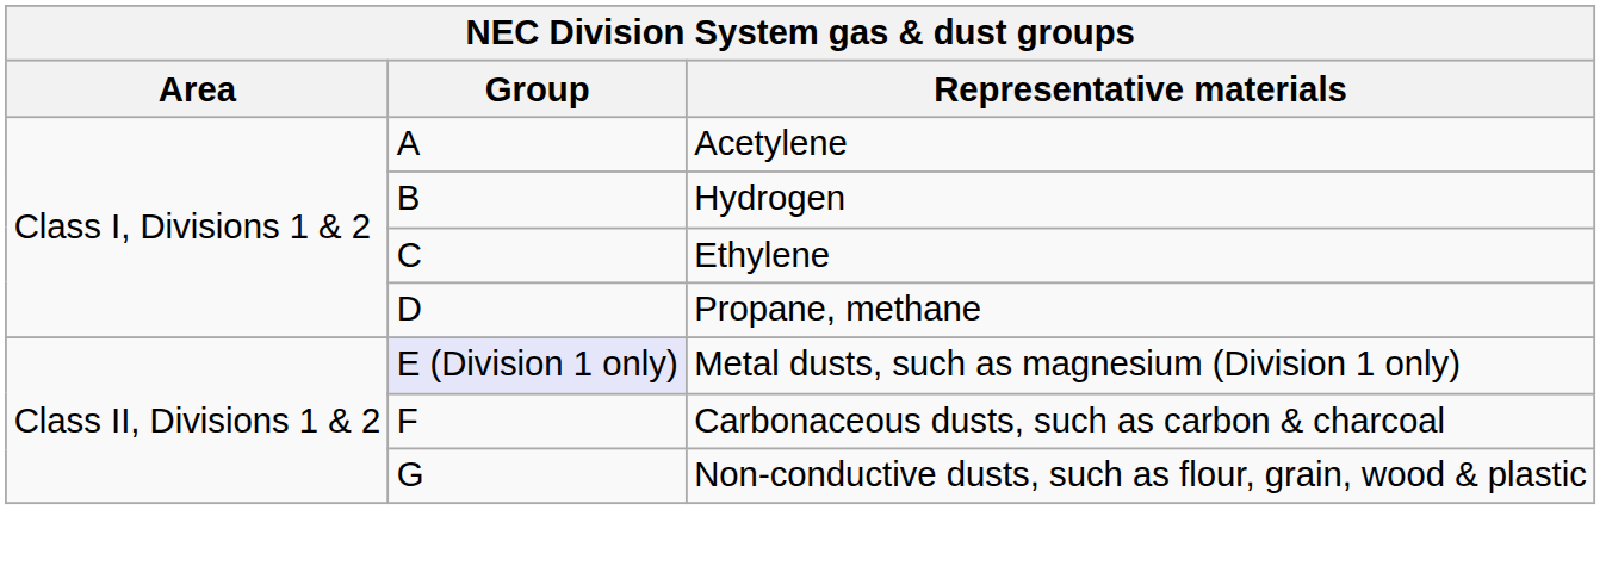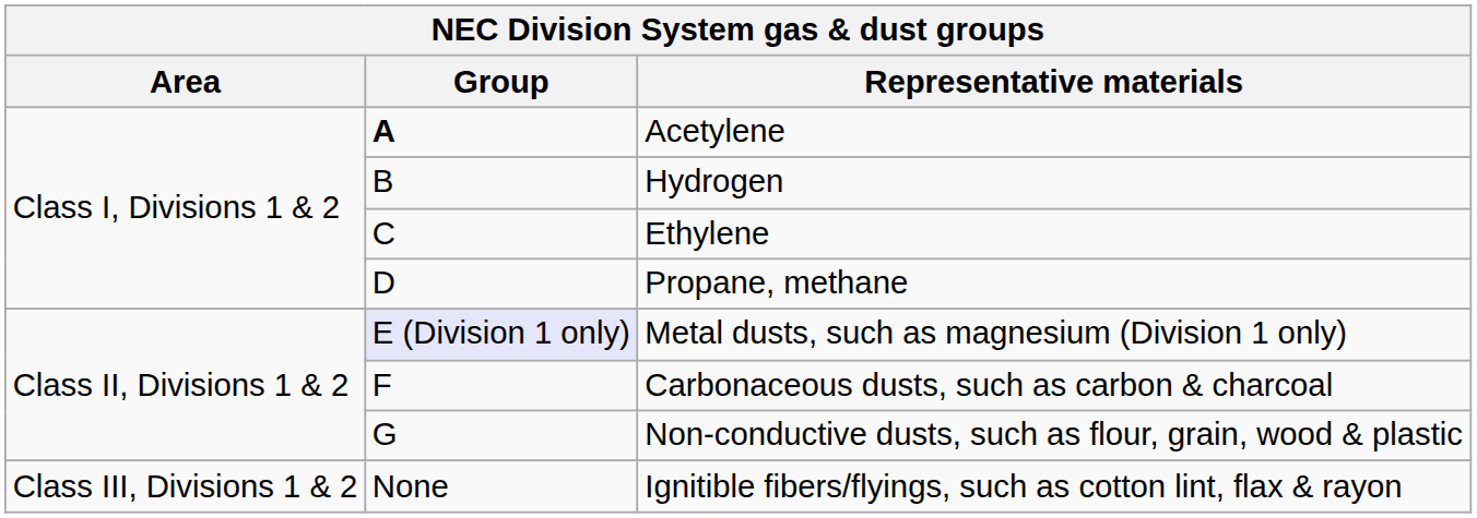 <table class="wikitable">
 <tr>
 <th colspan="3">NEC Division System gas & dust groups</th>
 </tr>
 <tr>
 <th>Area</th>
 <th>Group</th>
 <th>Representative materials</th>
 </tr>
 <tr>
 <td rowspan="4">Class I, Divisions 1 & 2</td>
-<td>A</td>
+<td><strong>A</strong></td>
 <td>Acetylene</td>
 </tr>
 <tr>
 <td>B</td>
 <td>Hydrogen</td>
 </tr>
 <tr>
 <td>C</td>
 <td>Ethylene</td>
 </tr>
 <tr>
 <td>D</td>
 <td>Propane, methane</td>
 </tr>
 <tr>
 <td rowspan="3">Class II, Divisions 1 & 2</td>
 <td style="background: lavender;">E (Division 1 only)</td>
 <td>Metal dusts, such as magnesium (Division 1 only)</td>
 </tr>
 <tr>
 <td>F</td>
 <td>Carbonaceous dusts, such as carbon & charcoal</td>
 </tr>
 <tr>
 <td>G</td>
 <td>Non-conductive dusts, such as flour, grain, wood & plastic</td>
 </tr>
+<tr>
+<td>Class III, Divisions 1 & 2</td>
+<td>None</td>
+<td>Ignitible fibers/flyings, such as cotton lint, flax & rayon</td>
+</tr>
 </table>
